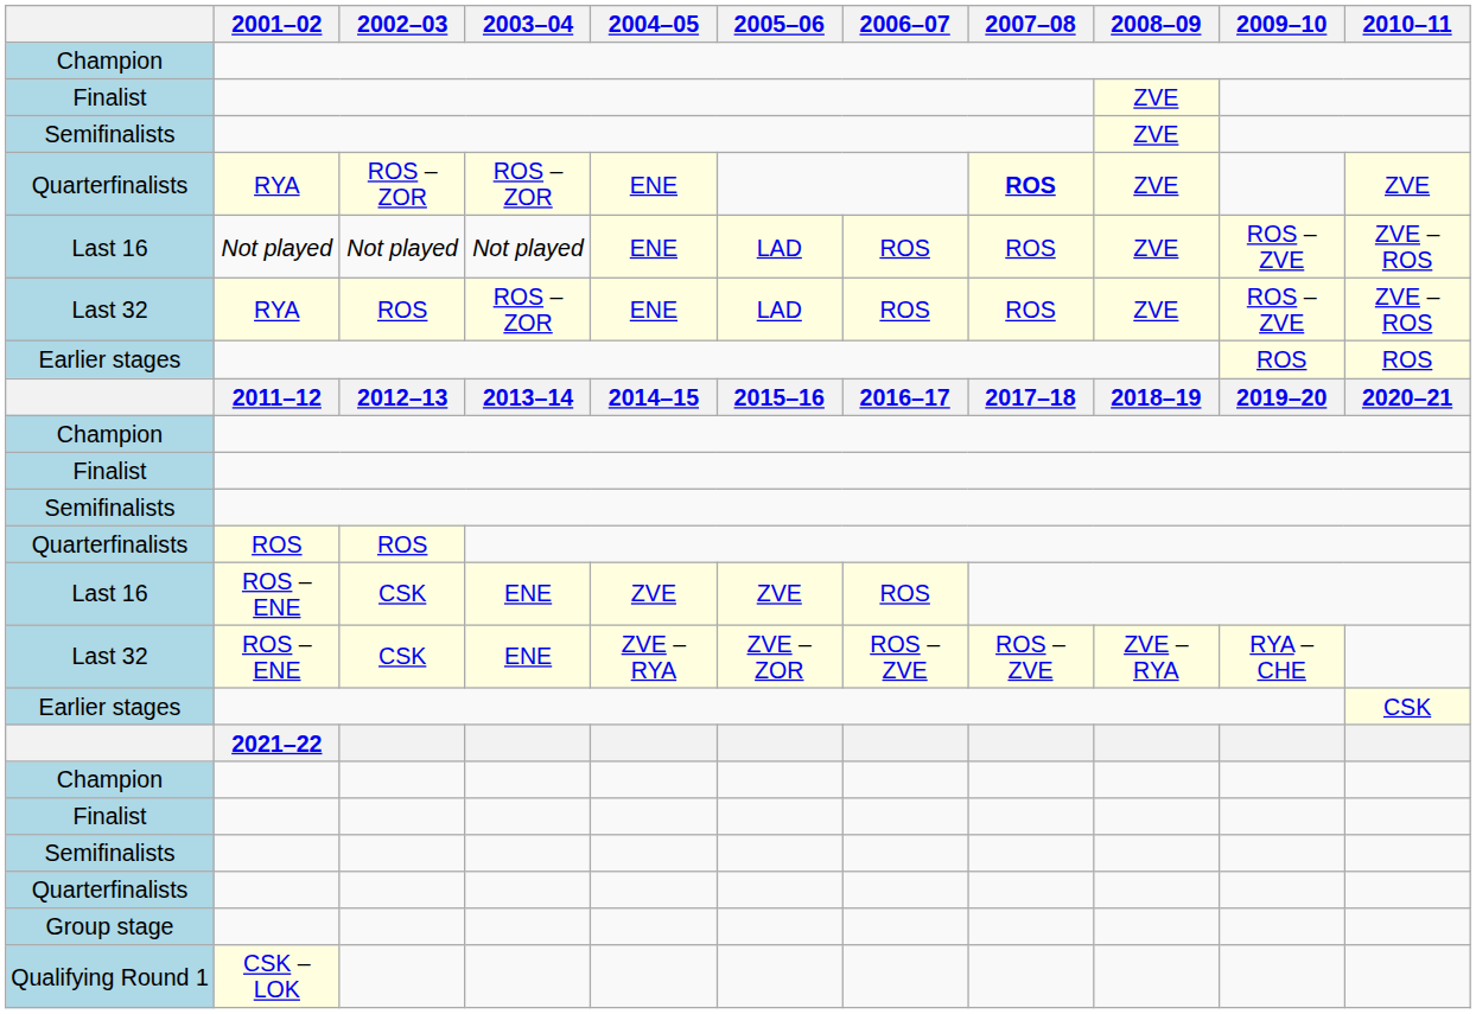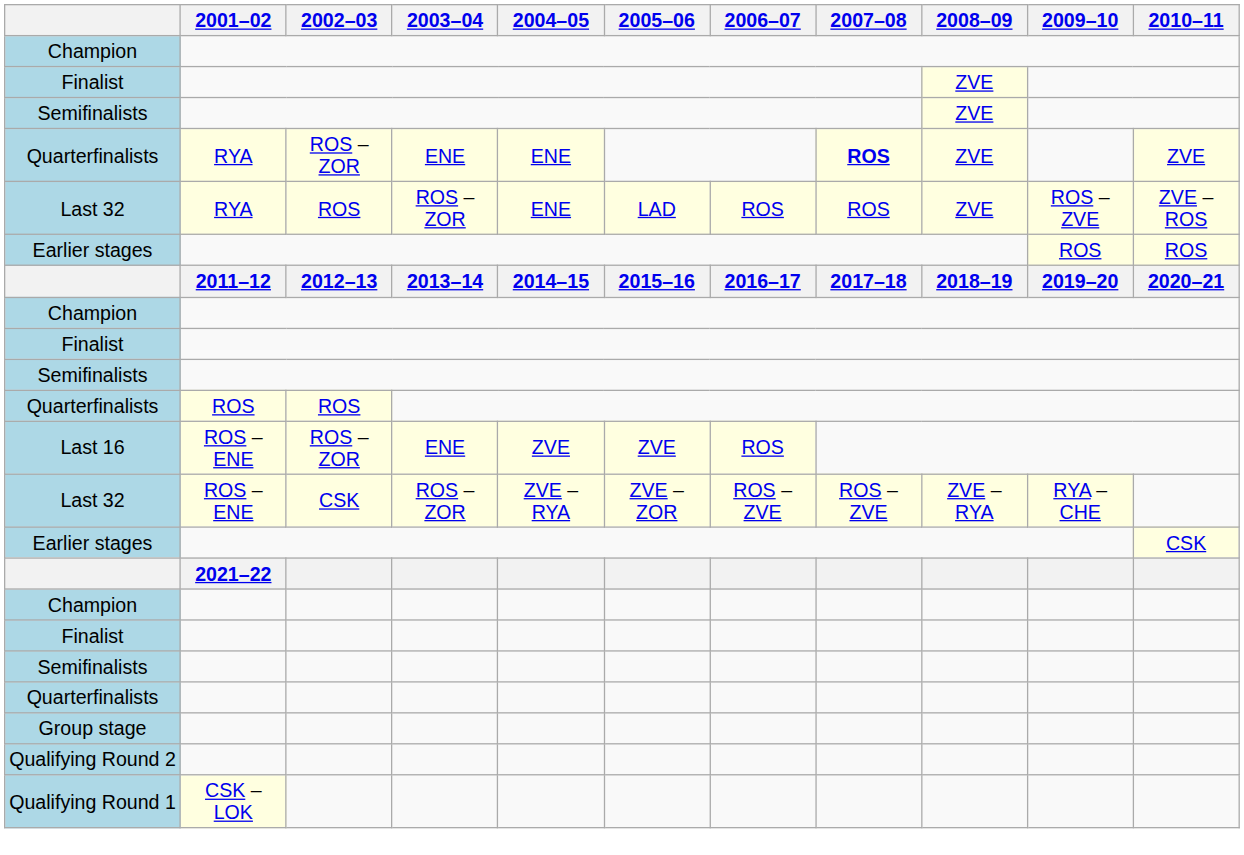 <table class="wikitable" style="font-size:95%">
 <tr>
 <th></th>
 <th width=75px><a href='#'>2001–02</a></th>
 <th width=75px><a href='#'>2002–03</a></th>
 <th width=75px><a href='#'>2003–04</a></th>
 <th width=75px><a href='#'>2004–05</a></th>
 <th width=75px><a href='#'>2005–06</a></th>
 <th width=75px><a href='#'>2006–07</a></th>
 <th width=75px><a href='#'>2007–08</a></th>
 <th width=75px><a href='#'>2008–09</a></th>
 <th width=75px><a href='#'>2009–10</a></th>
 <th width=75px><a href='#'>2010–11</a></th>
 </tr>
 <tr align=center>
 <td bgcolor=lightblue>Champion</td>
 <td colspan="10"></td>
 </tr>
 <tr align=center>
 <td bgcolor=lightblue>Finalist</td>
 <td colspan=7></td>
 <td bgcolor=lightyellow><a href='#'>ZVE</a></td>
 <td colspan="2"></td>
 </tr>
 <tr align=center>
 <td bgcolor=lightblue>Semifinalists</td>
 <td colspan=7></td>
 <td bgcolor=lightyellow><a href='#'>ZVE</a></td>
 <td colspan="2"></td>
 </tr>
 <tr align=center>
 <td bgcolor=lightblue>Quarterfinalists</td>
 <td bgcolor=lightyellow><a href='#'>RYA</a></td>
 <td bgcolor=lightyellow><a href='#'>ROS</a> – <a href='#'>ZOR</a></td>
-<td bgcolor=lightyellow><a href='#'>ROS</a> – <a href='#'>ZOR</a></td>
+<td bgcolor=lightyellow><a href='#'>ENE</a></td>
 <td bgcolor=lightyellow><a href='#'>ENE</a></td>
 <td colspan=2></td>
 <td bgcolor=lightyellow><strong><a href='#'>ROS</a></strong></td>
 <td bgcolor=lightyellow><a href='#'>ZVE</a></td>
 <td></td>
 <td bgcolor=lightyellow><a href='#'>ZVE</a></td>
-</tr>
-<tr align=center>
-<td bgcolor=lightblue>Last 16</td>
-<td><em>Not played</em></td>
-<td><em>Not played</em></td>
-<td><em>Not played</em></td>
-<td bgcolor=lightyellow><a href='#'>ENE</a></td>
-<td bgcolor=lightyellow><a href='#'>LAD</a></td>
-<td bgcolor=lightyellow><a href='#'>ROS</a></td>
-<td bgcolor=lightyellow><a href='#'>ROS</a></td>
-<td bgcolor=lightyellow><a href='#'>ZVE</a></td>
-<td bgcolor=lightyellow><a href='#'>ROS</a> – <a href='#'>ZVE</a></td>
-<td bgcolor=lightyellow><a href='#'>ZVE</a> – <a href='#'>ROS</a></td>
 </tr>
 <tr align=center>
 <td bgcolor=lightblue>Last 32</td>
 <td bgcolor=lightyellow><a href='#'>RYA</a></td>
 <td bgcolor=lightyellow><a href='#'>ROS</a></td>
 <td bgcolor=lightyellow><a href='#'>ROS</a> – <a href='#'>ZOR</a></td>
 <td bgcolor=lightyellow><a href='#'>ENE</a></td>
 <td bgcolor=lightyellow><a href='#'>LAD</a></td>
 <td bgcolor=lightyellow><a href='#'>ROS</a></td>
 <td bgcolor=lightyellow><a href='#'>ROS</a></td>
 <td bgcolor=lightyellow><a href='#'>ZVE</a></td>
 <td bgcolor=lightyellow><a href='#'>ROS</a> – <a href='#'>ZVE</a></td>
 <td bgcolor=lightyellow><a href='#'>ZVE</a> – <a href='#'>ROS</a></td>
 </tr>
 <tr align=center>
 <td bgcolor=lightblue>Earlier stages</td>
 <td colspan=8></td>
 <td bgcolor=lightyellow><a href='#'>ROS</a></td>
 <td bgcolor=lightyellow><a href='#'>ROS</a></td>
 </tr>
 <tr>
 <th></th>
 <th width=75px><a href='#'>2011–12</a></th>
 <th width=75px><a href='#'>2012–13</a></th>
 <th width=75px><a href='#'>2013–14</a></th>
 <th width=75px><a href='#'>2014–15</a></th>
 <th width=75px><a href='#'>2015–16</a></th>
 <th width=75px><a href='#'>2016–17</a></th>
 <th width=75px><a href='#'>2017–18</a></th>
 <th width=75px><a href='#'>2018–19</a></th>
 <th width=75px><a href='#'>2019–20</a></th>
 <th width=75px><a href='#'>2020–21</a></th>
 </tr>
 <tr align=center>
 <td bgcolor=lightblue>Champion</td>
 <td colspan=10></td>
 </tr>
 <tr align=center>
 <td bgcolor=lightblue>Finalist</td>
 <td colspan=10></td>
 </tr>
 <tr align=center>
 <td bgcolor=lightblue>Semifinalists</td>
 <td colspan=10></td>
 </tr>
 <tr align=center>
 <td bgcolor=lightblue>Quarterfinalists</td>
 <td bgcolor=lightyellow><a href='#'>ROS</a></td>
 <td bgcolor=lightyellow><a href='#'>ROS</a></td>
 <td colspan=8></td>
 </tr>
 <tr align=center>
 <td bgcolor=lightblue>Last 16</td>
 <td bgcolor=lightyellow><a href='#'>ROS</a> – <a href='#'>ENE</a></td>
-<td bgcolor=lightyellow><a href='#'>CSK</a></td>
+<td bgcolor=lightyellow><a href='#'>ROS</a> – <a href='#'>ZOR</a></td>
 <td bgcolor=lightyellow><a href='#'>ENE</a></td>
 <td bgcolor=lightyellow><a href='#'>ZVE</a></td>
 <td bgcolor=lightyellow><a href='#'>ZVE</a></td>
 <td bgcolor=lightyellow><a href='#'>ROS</a></td>
 <td colspan=4></td>
 </tr>
 <tr align=center>
 <td bgcolor=lightblue>Last 32</td>
 <td bgcolor=lightyellow><a href='#'>ROS</a> – <a href='#'>ENE</a></td>
 <td bgcolor=lightyellow><a href='#'>CSK</a></td>
-<td bgcolor=lightyellow><a href='#'>ENE</a></td>
+<td bgcolor=lightyellow><a href='#'>ROS</a> – <a href='#'>ZOR</a></td>
 <td bgcolor=lightyellow><a href='#'>ZVE</a> – <a href='#'>RYA</a></td>
 <td bgcolor=lightyellow><a href='#'>ZVE</a> – <a href='#'>ZOR</a></td>
 <td bgcolor=lightyellow><a href='#'>ROS</a> – <a href='#'>ZVE</a></td>
 <td bgcolor=lightyellow><a href='#'>ROS</a> – <a href='#'>ZVE</a></td>
 <td bgcolor=lightyellow><a href='#'>ZVE</a> – <a href='#'>RYA</a></td>
 <td bgcolor=lightyellow><a href='#'>RYA</a> – <a href='#'>CHE</a></td>
 <td></td>
 </tr>
 <tr align=center>
 <td bgcolor=lightblue>Earlier stages</td>
 <td colspan=9></td>
 <td bgcolor=lightyellow><a href='#'>CSK</a></td>
 </tr>
 <tr>
 <th></th>
 <th><a href='#'>2021–22</a></th>
 <th></th>
 <th></th>
 <th></th>
 <th></th>
 <th></th>
 <th></th>
 <th></th>
 <th></th>
 <th></th>
 </tr>
 <tr align=center>
 <td bgcolor=lightblue>Champion</td>
 <td></td>
 <td></td>
 <td></td>
 <td></td>
 <td></td>
 <td></td>
 <td></td>
 <td></td>
 <td></td>
 <td></td>
 </tr>
 <tr align=center>
 <td bgcolor=lightblue>Finalist</td>
 <td></td>
 <td></td>
 <td></td>
 <td></td>
 <td></td>
 <td></td>
 <td></td>
 <td></td>
 <td></td>
 <td></td>
 </tr>
 <tr align=center>
 <td bgcolor=lightblue>Semifinalists</td>
 <td></td>
 <td></td>
 <td></td>
 <td></td>
 <td></td>
 <td></td>
 <td></td>
 <td></td>
 <td></td>
 <td></td>
 </tr>
 <tr align=center>
 <td bgcolor=lightblue>Quarterfinalists</td>
 <td></td>
 <td></td>
 <td></td>
 <td></td>
 <td></td>
 <td></td>
 <td></td>
 <td></td>
 <td></td>
 <td></td>
 </tr>
 <tr align=center>
 <td bgcolor=lightblue>Group stage</td>
 <td></td>
 <td></td>
 <td></td>
 <td></td>
 <td></td>
 <td></td>
 <td></td>
 <td></td>
 <td></td>
 <td></td>
 </tr>
 <tr align=center>
+<td bgcolor=lightblue>Qualifying Round 2</td>
+<td></td>
+<td></td>
+<td></td>
+<td></td>
+<td></td>
+<td></td>
+<td></td>
+<td></td>
+<td></td>
+<td></td>
+</tr>
+<tr align=center>
 <td bgcolor=lightblue>Qualifying Round 1</td>
 <td bgcolor=lightyellow><a href='#'>CSK</a> – <a href='#'>LOK</a></td>
 <td></td>
 <td></td>
 <td></td>
 <td></td>
 <td></td>
 <td></td>
 <td></td>
 <td></td>
 <td></td>
 </tr>
 </table>
